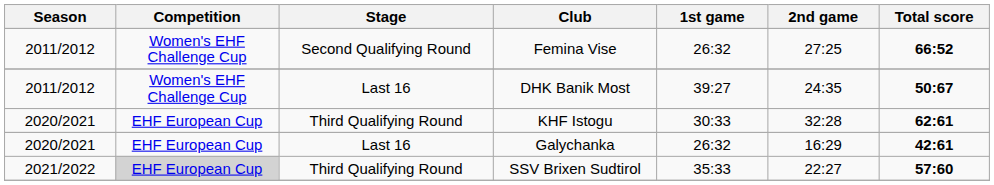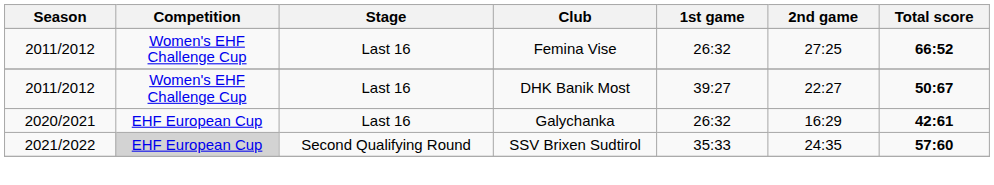 <table class="wikitable" style="text-align: center; font-size:90%">
 <tr>
 <th style="background:; color:black" align=center width=100>Season</th>
 <th style="background:; color:black" align=center width=150>Competition</th>
 <th style="background:; color:black" align=center width=200>Stage</th>
 <th style="background:; color:black" align=center width=150>Club</th>
 <th style="background:; color:black" align=center width=100>1st game</th>
 <th style="background:; color:black" align=center width=100>2nd game</th>
 <th style="background:; color:black" align=center width=100>Total score</th>
 </tr>
 <tr>
 </tr>
 <tr>
 <td>2011/2012</td>
 <td><a href='#'>Women's EHF Challenge Cup</a></td>
-<td>Second Qualifying Round</td>
+<td>Last 16</td>
 <td> Femina Vise</td>
 <td>26:32</td>
 <td>27:25</td>
 <td><strong>66:52</strong></td>
 </tr>
 <tr>
 </tr>
 <tr>
 <td>2011/2012</td>
 <td><a href='#'>Women's EHF Challenge Cup</a></td>
 <td>Last 16</td>
 <td> DHK Banik Most</td>
 <td>39:27</td>
-<td>24:35</td>
+<td>22:27</td>
 <td><strong>50:67</strong></td>
 </tr>
 <tr>
-</tr>
-<tr>
-<td>2020/2021</td>
-<td><a href='#'> EHF European Cup</a></td>
-<td>Third Qualifying Round</td>
-<td> KHF Istogu</td>
-<td>30:33</td>
-<td>32:28</td>
-<td><strong>62:61</strong></td>
 </tr>
 <tr>
 </tr>
 <tr>
 <td>2020/2021</td>
 <td><a href='#'> EHF European Cup</a></td>
 <td>Last 16</td>
 <td> Galychanka</td>
 <td>26:32</td>
 <td>16:29</td>
 <td><strong>42:61</strong></td>
 </tr>
 <tr>
 <td>2021/2022</td>
 <td style="background: lightgrey;"><a href='#'> EHF European Cup</a></td>
-<td>Third Qualifying Round</td>
+<td>Second Qualifying Round</td>
 <td> SSV Brixen Sudtirol</td>
 <td>35:33</td>
-<td>22:27</td>
+<td>24:35</td>
 <td><strong>57:60</strong></td>
 </tr>
 <tr>
 </tr>
 <tr>
 </tr>
 <tr>
 </tr>
 </table>
